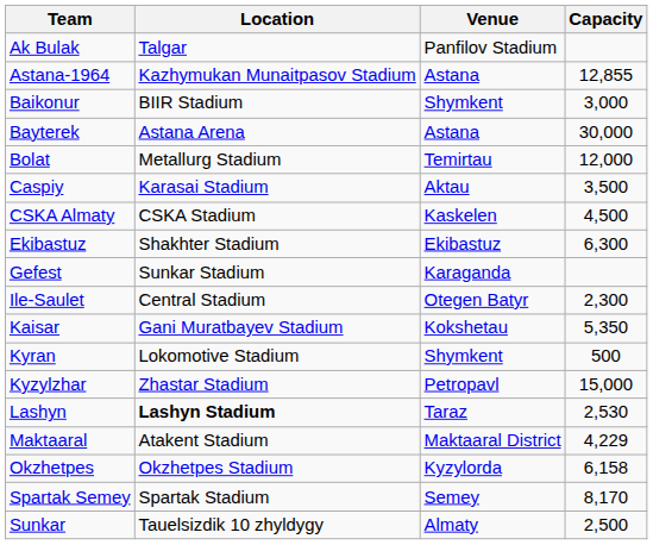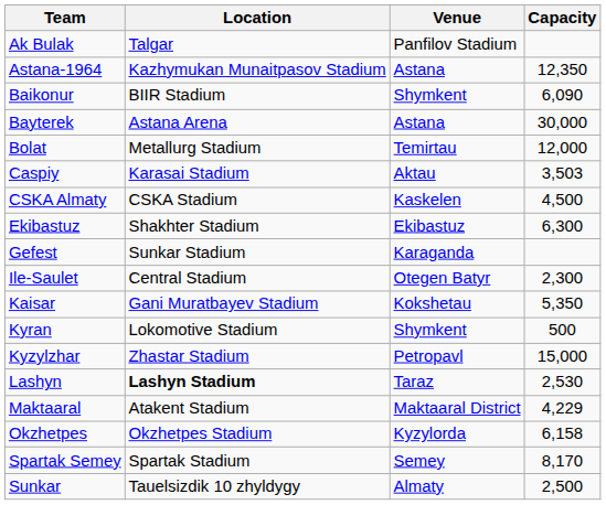 <table class="wikitable sortable" border="1">
 <tr>
 <th>Team</th>
 <th>Location</th>
 <th>Venue</th>
 <th>Capacity</th>
 </tr>
 <tr>
 <td><a href='#'>Ak Bulak</a></td>
 <td><a href='#'>Talgar</a></td>
 <td>Panfilov Stadium</td>
 <td style="text-align:center;"></td>
 </tr>
 <tr>
 <td><a href='#'>Astana-1964</a></td>
 <td><a href='#'>Kazhymukan Munaitpasov Stadium</a></td>
 <td><a href='#'>Astana</a></td>
-<td style="text-align:center;">12,855</td>
+<td style="text-align:center;">12,350</td>
 </tr>
 <tr>
 <td><a href='#'>Baikonur</a></td>
 <td>BIIR Stadium</td>
 <td><a href='#'>Shymkent</a></td>
-<td style="text-align:center;">3,000</td>
+<td style="text-align:center;">6,090</td>
 </tr>
 <tr>
 <td><a href='#'>Bayterek</a></td>
 <td><a href='#'>Astana Arena</a></td>
 <td><a href='#'>Astana</a></td>
 <td style="text-align:center;">30,000</td>
 </tr>
 <tr>
 <td><a href='#'>Bolat</a></td>
 <td>Metallurg Stadium</td>
 <td><a href='#'>Temirtau</a></td>
 <td style="text-align:center;">12,000</td>
 </tr>
 <tr>
 <td><a href='#'>Caspiy</a></td>
 <td><a href='#'>Karasai Stadium</a></td>
 <td><a href='#'>Aktau</a></td>
-<td style="text-align:center;">3,500</td>
+<td style="text-align:center;">3,503</td>
 </tr>
 <tr>
 <td><a href='#'>CSKA Almaty</a></td>
 <td>CSKA Stadium</td>
 <td><a href='#'>Kaskelen</a></td>
 <td style="text-align:center;">4,500</td>
 </tr>
 <tr>
 <td><a href='#'>Ekibastuz</a></td>
 <td>Shakhter Stadium</td>
 <td><a href='#'>Ekibastuz</a></td>
 <td style="text-align:center;">6,300</td>
 </tr>
 <tr>
 <td><a href='#'>Gefest</a></td>
 <td>Sunkar Stadium</td>
 <td><a href='#'>Karaganda</a></td>
 <td style="text-align:center;"></td>
 </tr>
 <tr>
 <td><a href='#'>Ile-Saulet</a></td>
 <td>Central Stadium</td>
 <td><a href='#'>Otegen Batyr</a></td>
 <td style="text-align:center;">2,300</td>
 </tr>
 <tr>
 <td><a href='#'>Kaisar</a></td>
 <td><a href='#'>Gani Muratbayev Stadium</a></td>
 <td><a href='#'>Kokshetau</a></td>
 <td style="text-align:center;">5,350</td>
 </tr>
 <tr>
 <td><a href='#'>Kyran</a></td>
 <td>Lokomotive Stadium</td>
 <td><a href='#'>Shymkent</a></td>
 <td style="text-align:center;">500</td>
 </tr>
 <tr>
 <td><a href='#'>Kyzylzhar</a></td>
 <td><a href='#'>Zhastar Stadium</a></td>
 <td><a href='#'>Petropavl</a></td>
 <td style="text-align:center;">15,000</td>
 </tr>
 <tr>
 <td><a href='#'>Lashyn</a></td>
 <td><strong>Lashyn Stadium</strong></td>
 <td><a href='#'>Taraz</a></td>
 <td style="text-align:center;">2,530</td>
 </tr>
 <tr>
 <td><a href='#'>Maktaaral</a></td>
 <td>Atakent Stadium</td>
 <td><a href='#'>Maktaaral District</a></td>
 <td style="text-align:center;">4,229</td>
 </tr>
 <tr>
 <td><a href='#'>Okzhetpes</a></td>
 <td><a href='#'>Okzhetpes Stadium</a></td>
 <td><a href='#'>Kyzylorda</a></td>
 <td style="text-align:center;">6,158</td>
 </tr>
 <tr>
 <td><a href='#'>Spartak Semey</a></td>
 <td>Spartak Stadium</td>
 <td><a href='#'>Semey</a></td>
 <td style="text-align:center;">8,170</td>
 </tr>
 <tr>
 <td><a href='#'>Sunkar</a></td>
 <td>Tauelsizdik 10 zhyldygy</td>
 <td><a href='#'>Almaty</a></td>
 <td style="text-align:center;">2,500</td>
 </tr>
 </table>
